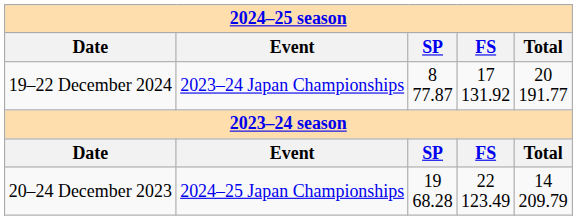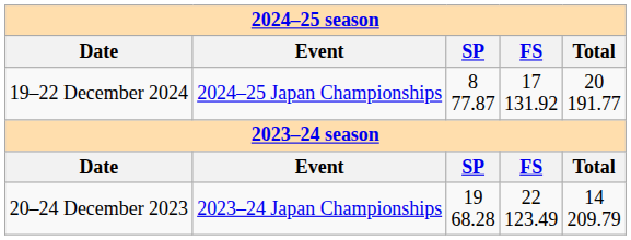 <table class="wikitable">
 <tr>
 <th colspan="5" style="background-color: #ffdead; " align="center"><a href='#'>2024–25 season</a></th>
 </tr>
 <tr>
 <th>Date</th>
 <th>Event</th>
 <th><a href='#'>SP</a></th>
 <th><a href='#'>FS</a></th>
 <th>Total</th>
 </tr>
 <tr>
 <td>19–22 December 2024</td>
-<td><a href='#'>2023–24 Japan Championships</a></td>
+<td><a href='#'>2024–25 Japan Championships</a></td>
 <td align=center>8 <br> 77.87</td>
 <td align=center>17 <br> 131.92</td>
 <td align=center>20 <br> 191.77</td>
 </tr>
 <tr>
 <th colspan="5" style="background-color: #ffdead; " align="center"><a href='#'>2023–24 season</a></th>
 </tr>
 <tr>
 <th>Date</th>
 <th>Event</th>
 <th><a href='#'>SP</a></th>
 <th><a href='#'>FS</a></th>
 <th>Total</th>
 </tr>
 <tr>
 <td>20–24 December 2023</td>
-<td><a href='#'>2024–25 Japan Championships</a></td>
+<td><a href='#'>2023–24 Japan Championships</a></td>
 <td align=center>19 <br> 68.28</td>
 <td align=center>22 <br> 123.49</td>
 <td align=center>14 <br> 209.79</td>
 </tr>
 </table>
